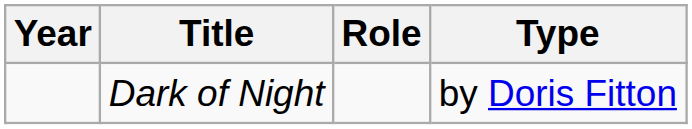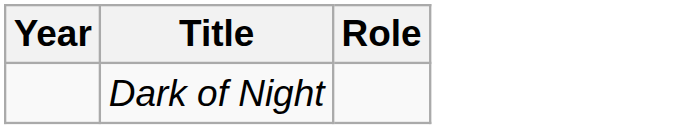 <table class="wikitable sortable">
 <tr>
 <th>Year</th>
 <th>Title</th>
 <th>Role</th>
-<th class="unsortable">Type</th>
 </tr>
 <tr>
 <td></td>
 <td><em>Dark of Night</em></td>
 <td></td>
-<td>by <a href='#'>Doris Fitton</a></td>
 </tr>
 </table>
